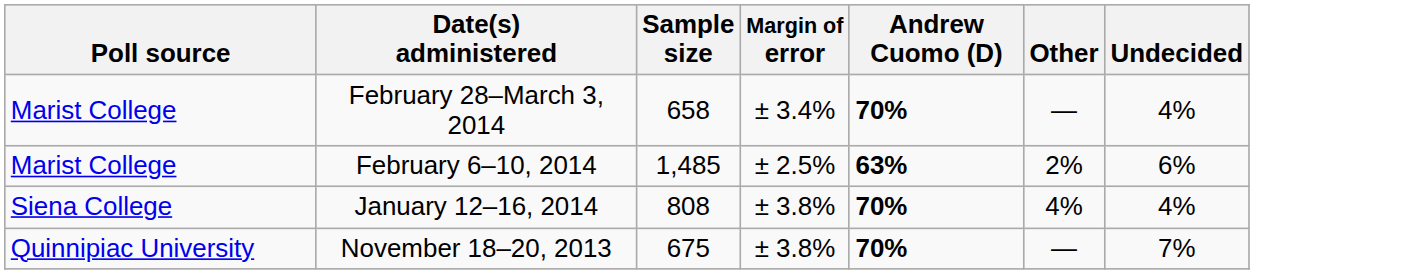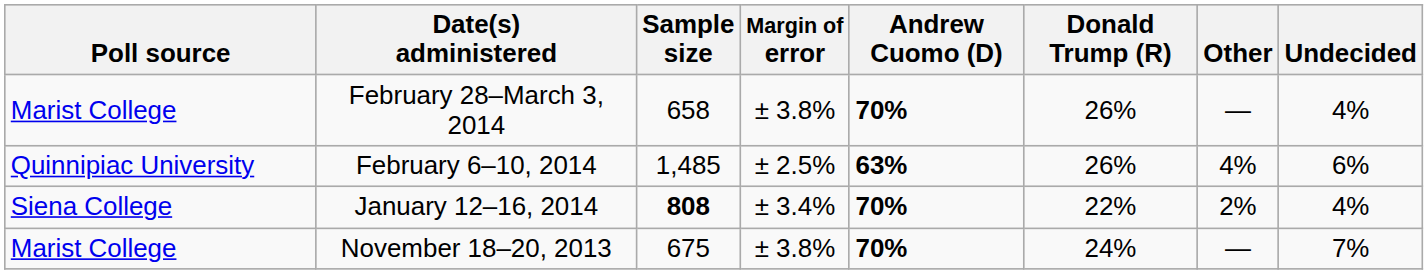 <table class="wikitable">
 <tr valign= bottom>
 <th style="width:185px;">Poll source</th>
 <th style="width:190px;">Date(s)<br>administered</th>
 <th class=small>Sample<br>size</th>
 <th><small>Margin of</small><br>error</th>
 <th style="width:100px;">Andrew<br>Cuomo (D)</th>
+<th style="width:100px;">Donald<br>Trump (R)</th>
 <th style="width:40px;">Other</th>
 <th style="width:40px;">Undecided</th>
 </tr>
 <tr>
 <td><a href='#'>Marist College</a></td>
 <td align=center>February 28–March 3, 2014</td>
 <td align=center>658</td>
-<td align=center>± 3.4%</td>
+<td align=center>± 3.8%</td>
 <td><strong>70%</strong></td>
+<td align=center>26%</td>
 <td align=center>—</td>
 <td align=center>4%</td>
 </tr>
 <tr>
-<td><a href='#'>Marist College</a></td>
+<td><a href='#'>Quinnipiac University</a></td>
 <td align=center>February 6–10, 2014</td>
 <td align=center>1,485</td>
 <td align=center>± 2.5%</td>
 <td><strong>63%</strong></td>
-<td align=center>2%</td>
+<td align=center>26%</td>
+<td align=center>4%</td>
 <td align=center>6%</td>
 </tr>
 <tr>
 <td><a href='#'>Siena College</a></td>
 <td align=center>January 12–16, 2014</td>
-<td align=center>808</td>
-<td align=center>± 3.8%</td>
+<td align=center><strong>808</strong></td>
+<td align=center>± 3.4%</td>
 <td><strong>70%</strong></td>
-<td align=center>4%</td>
+<td align=center>22%</td>
+<td align=center>2%</td>
 <td align=center>4%</td>
 </tr>
 <tr>
-<td><a href='#'>Quinnipiac University</a></td>
+<td><a href='#'>Marist College</a></td>
 <td align=center>November 18–20, 2013</td>
 <td align=center>675</td>
 <td align=center>± 3.8%</td>
 <td><strong>70%</strong></td>
+<td align=center>24%</td>
 <td align=center>—</td>
 <td align=center>7%</td>
 </tr>
 </table>
